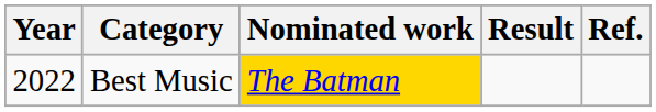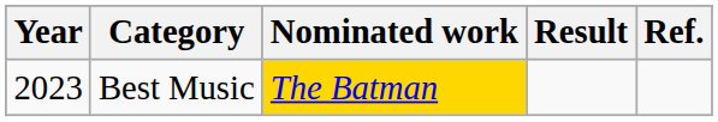 <table class="wikitable">
 <tr>
 <th>Year</th>
 <th>Category</th>
 <th>Nominated work</th>
 <th>Result</th>
 <th>Ref.</th>
 </tr>
 <tr>
-<td>2022</td>
+<td>2023</td>
 <td>Best Music</td>
 <td style="background: gold;"><em><a href='#'>The Batman</a></em></td>
 <td></td>
 <td align="center"></td>
 </tr>
 </table>
